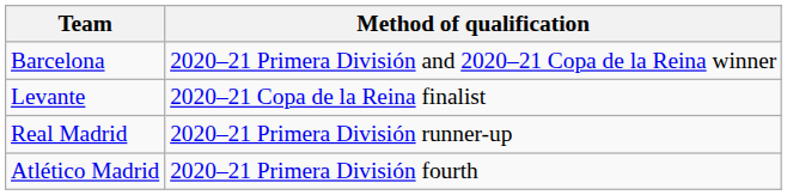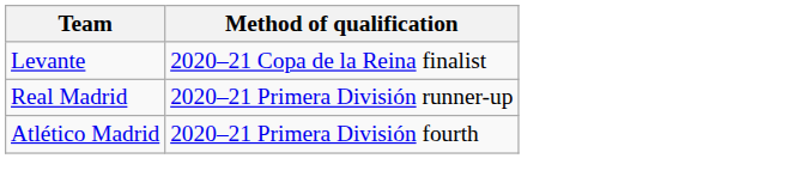 <table class="wikitable">
 <tr>
 <th>Team</th>
 <th>Method of qualification</th>
-</tr>
-<tr>
-<td><a href='#'>Barcelona</a></td>
-<td><a href='#'>2020–21 Primera División</a> and <a href='#'>2020–21 Copa de la Reina</a> winner</td>
 </tr>
 <tr>
 <td><a href='#'>Levante</a></td>
 <td><a href='#'>2020–21 Copa de la Reina</a> finalist</td>
 </tr>
 <tr>
 <td><a href='#'>Real Madrid</a></td>
 <td><a href='#'>2020–21 Primera División</a> runner-up</td>
 </tr>
 <tr>
 <td><a href='#'>Atlético Madrid</a></td>
 <td><a href='#'>2020–21 Primera División</a> fourth</td>
 </tr>
 </table>
